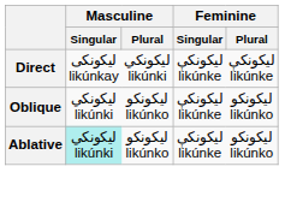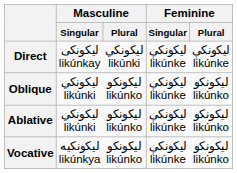 <table class="wikitable" style="text-align: center">
 <tr>
 <th rowspan="2"></th>
 <th colspan="2">Masculine</th>
 <th colspan="2">Feminine</th>
 </tr>
 <tr>
 <th style="border-right;"><small>Singular</small></th>
 <th style="border-left;"><small>Plural</small></th>
 <th style="border-right;"><small>Singular</small></th>
 <th style="border-left;"><small>Plural</small></th>
 </tr>
 <tr>
 <th>Direct</th>
 <td style="border-right: none;">ليکونکی<br>likúnkay</td>
 <td style="border-left: none;">ليکونکي<br>likúnki</td>
 <td style="border-right: none;">ليکونکې<br>likúnke</td>
 <td style="border-left: none;">ليکونکې<br>likúnke</td>
 </tr>
 <tr>
 <th>Oblique</th>
 <td style="border-right: none;">ليکونکي<br>likúnki</td>
 <td style="border-left: none;">ليکونکو <br>likúnko</td>
 <td style="border-right: none;">ليکونکې <br>likúnke</td>
 <td style="border-left: none;">ليکونکو <br>likúnko</td>
 </tr>
 <tr>
 <th>Ablative</th>
-<td style="background: paleturquoise; border-right: none;">ليکونکي<br>likúnki</td>
+<td style="border-right: none;">ليکونکي<br>likúnki</td>
 <td style="border-left: none;">ليکونکو <br>likúnko</td>
 <td style="border-right: none;">ليکونکې <br>likúnke</td>
 <td style="border-left: none;">ليکونکو <br>likúnko</td>
 </tr>
+<tr>
+<th>Vocative</th>
+<td style="border-right: none;">ليکونکیه<br>likúnkya</td>
+<td style="border-left: none;">ليکونکو<br>likúnko</td>
+<td style="border-right: none;">ليکونکې<br>likúnke</td>
+<td style="border-left: none;">ليکونکو<br>likúnko</td>
+</tr>
 </table>
